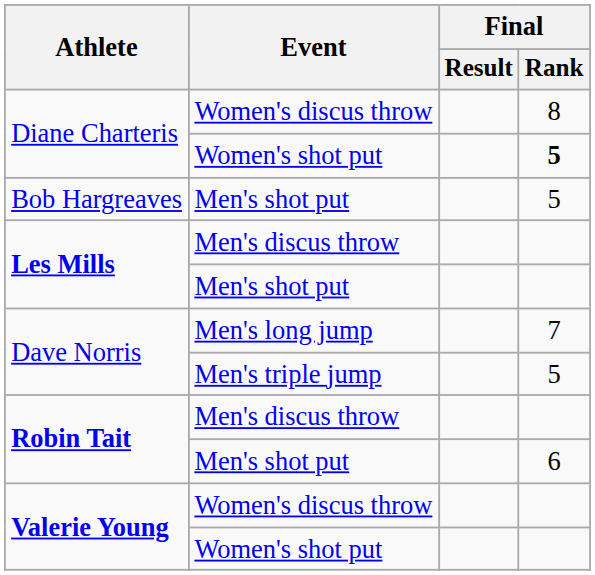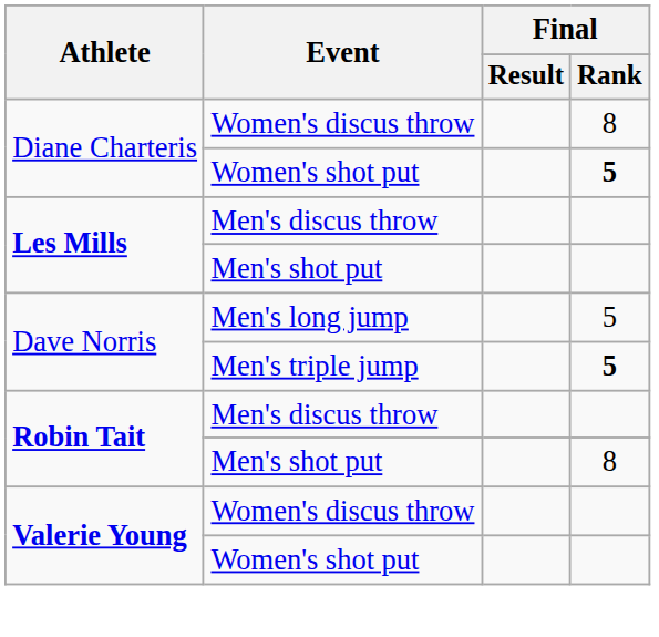 <table class=wikitable style=font-size:90%>
 <tr>
 <th rowspan=2>Athlete</th>
 <th rowspan=2>Event</th>
 <th colspan=2>Final</th>
 </tr>
 <tr style=font-size:95%>
 <th>Result</th>
 <th>Rank</th>
 </tr>
 <tr align=center>
 <td align=left rowspan=2><a href='#'>Diane Charteris</a></td>
 <td align=left><a href='#'>Women's discus throw</a></td>
 <td></td>
 <td>8</td>
 </tr>
 <tr align=center>
 <td align=left><a href='#'>Women's shot put</a></td>
 <td></td>
 <td><strong>5</strong></td>
 </tr>
 <tr align=center>
-<td align=left><a href='#'>Bob Hargreaves</a></td>
-<td align=left><a href='#'>Men's shot put</a></td>
-<td></td>
-<td>5</td>
-</tr>
-<tr align=center>
 <td align=left rowspan=2><strong><a href='#'>Les Mills</a></strong></td>
 <td align=left><a href='#'>Men's discus throw</a></td>
 <td></td>
 <td></td>
 </tr>
 <tr align=center>
 <td align=left><a href='#'>Men's shot put</a></td>
 <td></td>
 <td></td>
 </tr>
 <tr align=center>
 <td align=left rowspan=2><a href='#'>Dave Norris</a></td>
 <td align=left><a href='#'>Men's long jump</a></td>
 <td></td>
-<td>7</td>
+<td>5</td>
 </tr>
 <tr align=center>
 <td align=left><a href='#'>Men's triple jump</a></td>
 <td></td>
-<td>5</td>
+<td><strong>5</strong></td>
 </tr>
 <tr align=center>
 <td align=left rowspan=2><strong><a href='#'>Robin Tait</a></strong></td>
 <td align=left><a href='#'>Men's discus throw</a></td>
 <td></td>
 <td></td>
 </tr>
 <tr align=center>
 <td align=left><a href='#'>Men's shot put</a></td>
 <td></td>
-<td>6</td>
+<td>8</td>
 </tr>
 <tr align=center>
 <td align=left rowspan=2><strong><a href='#'>Valerie Young</a></strong></td>
 <td align=left><a href='#'>Women's discus throw</a></td>
 <td></td>
 <td></td>
 </tr>
 <tr align=center>
 <td align=left><a href='#'>Women's shot put</a></td>
 <td> </td>
 <td></td>
 </tr>
 </table>
